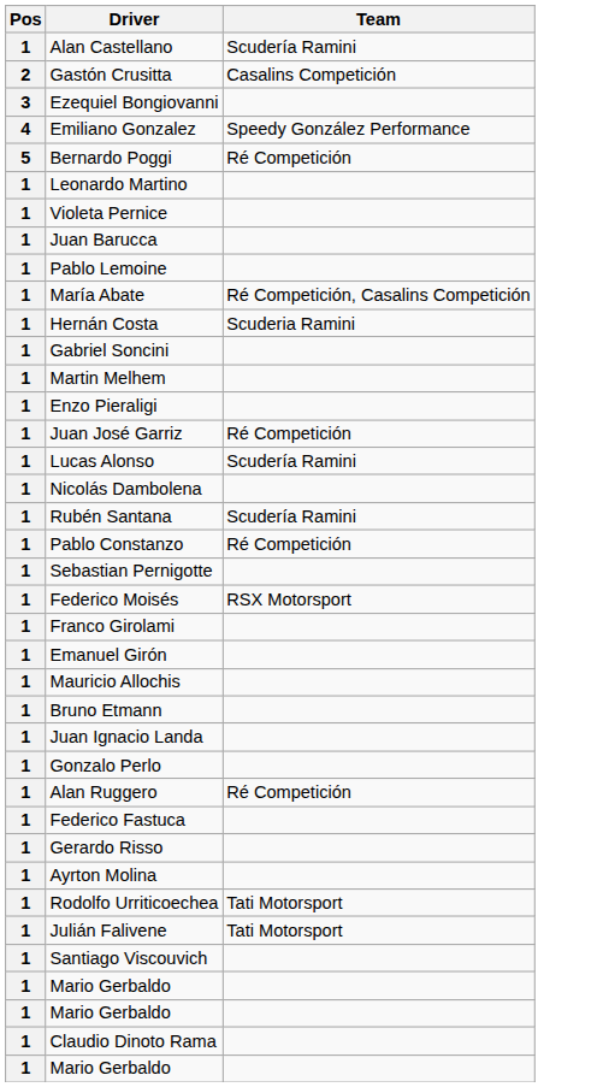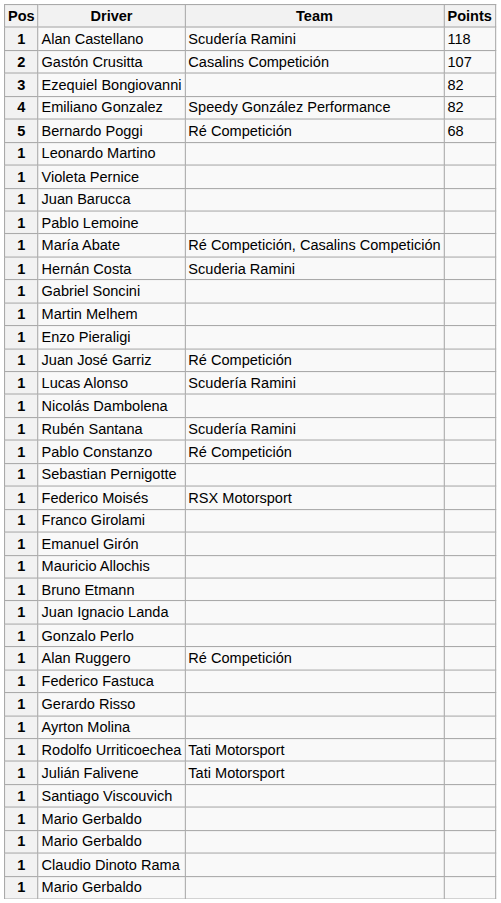 <table class="wikitable sortable" style="font-size:85%">
 <tr>
 <th>Pos</th>
 <th>Driver</th>
 <th>Team</th>
+<th>Points</th>
 </tr>
 <tr>
 <th>1</th>
 <td> Alan Castellano</td>
 <td>Scudería Ramini</td>
+<td>118</td>
 </tr>
 <tr>
 <th>2</th>
 <td> Gastón Crusitta</td>
 <td>Casalins Competición</td>
+<td>107</td>
 </tr>
 <tr>
 <th>3</th>
 <td> Ezequiel Bongiovanni</td>
 <td></td>
+<td>82</td>
 </tr>
 <tr>
 <th>4</th>
 <td> Emiliano Gonzalez</td>
 <td>Speedy González Performance</td>
+<td>82</td>
 </tr>
 <tr>
 <th>5</th>
 <td> Bernardo Poggi</td>
 <td>Ré Competición</td>
+<td>68</td>
 </tr>
 <tr>
 <th>1</th>
 <td> Leonardo Martino</td>
+<td></td>
 <td></td>
 </tr>
 <tr>
 <th>1</th>
 <td> Violeta Pernice</td>
 <td></td>
+<td></td>
 </tr>
 <tr>
 <th>1</th>
 <td> Juan Barucca</td>
+<td></td>
 <td></td>
 </tr>
 <tr>
 <th>1</th>
 <td> Pablo Lemoine</td>
 <td></td>
+<td></td>
 </tr>
 <tr>
 <th>1</th>
 <td> María Abate</td>
 <td>Ré Competición, Casalins Competición</td>
+<td></td>
 </tr>
 <tr>
 <th>1</th>
 <td> Hernán Costa</td>
 <td>Scuderia Ramini</td>
+<td></td>
 </tr>
 <tr>
 <th>1</th>
 <td> Gabriel Soncini</td>
+<td></td>
 <td></td>
 </tr>
 <tr>
 <th>1</th>
 <td> Martin Melhem</td>
 <td></td>
+<td></td>
 </tr>
 <tr>
 <th>1</th>
 <td> Enzo Pieraligi</td>
+<td></td>
 <td></td>
 </tr>
 <tr>
 <th>1</th>
 <td> Juan José Garriz</td>
 <td>Ré Competición</td>
+<td></td>
 </tr>
 <tr>
 <th>1</th>
 <td> Lucas Alonso</td>
 <td>Scudería Ramini</td>
+<td></td>
 </tr>
 <tr>
 <th>1</th>
 <td> Nicolás Dambolena</td>
+<td></td>
 <td></td>
 </tr>
 <tr>
 <th>1</th>
 <td> Rubén Santana</td>
 <td>Scudería Ramini</td>
+<td></td>
 </tr>
 <tr>
 <th>1</th>
 <td> Pablo Constanzo</td>
 <td>Ré Competición</td>
+<td></td>
 </tr>
 <tr>
 <th>1</th>
 <td> Sebastian Pernigotte</td>
+<td></td>
 <td></td>
 </tr>
 <tr>
 <th>1</th>
 <td> Federico Moisés</td>
 <td>RSX Motorsport</td>
+<td></td>
 </tr>
 <tr>
 <th>1</th>
 <td> Franco Girolami</td>
+<td></td>
 <td></td>
 </tr>
 <tr>
 <th>1</th>
 <td> Emanuel Girón</td>
 <td></td>
+<td></td>
 </tr>
 <tr>
 <th>1</th>
 <td> Mauricio Allochis</td>
+<td></td>
 <td></td>
 </tr>
 <tr>
 <th>1</th>
 <td> Bruno Etmann</td>
 <td></td>
+<td></td>
 </tr>
 <tr>
 <th>1</th>
 <td> Juan Ignacio Landa</td>
+<td></td>
 <td></td>
 </tr>
 <tr>
 <th>1</th>
 <td> Gonzalo Perlo</td>
 <td></td>
+<td></td>
 </tr>
 <tr>
 <th>1</th>
 <td> Alan Ruggero</td>
 <td>Ré Competición</td>
+<td></td>
 </tr>
 <tr>
 <th>1</th>
 <td> Federico Fastuca</td>
+<td></td>
 <td></td>
 </tr>
 <tr>
 <th>1</th>
 <td> Gerardo Risso</td>
 <td></td>
+<td></td>
 </tr>
 <tr>
 <th>1</th>
 <td> Ayrton Molina</td>
+<td></td>
 <td></td>
 </tr>
 <tr>
 <th>1</th>
 <td> Rodolfo Urriticoechea</td>
 <td>Tati Motorsport</td>
+<td></td>
 </tr>
 <tr>
 <th>1</th>
 <td> Julián Falivene</td>
 <td>Tati Motorsport</td>
+<td></td>
 </tr>
 <tr>
 <th>1</th>
 <td> Santiago Viscouvich</td>
+<td></td>
 <td></td>
 </tr>
 <tr>
 <th>1</th>
 <td> Mario Gerbaldo</td>
 <td></td>
+<td></td>
 </tr>
 <tr>
 <th>1</th>
 <td> Mario Gerbaldo</td>
+<td></td>
 <td></td>
 </tr>
 <tr>
 <th>1</th>
 <td> Claudio Dinoto Rama</td>
 <td></td>
+<td></td>
 </tr>
 <tr>
 <th>1</th>
 <td> Mario Gerbaldo</td>
 <td></td>
+<td></td>
 </tr>
 </table>
